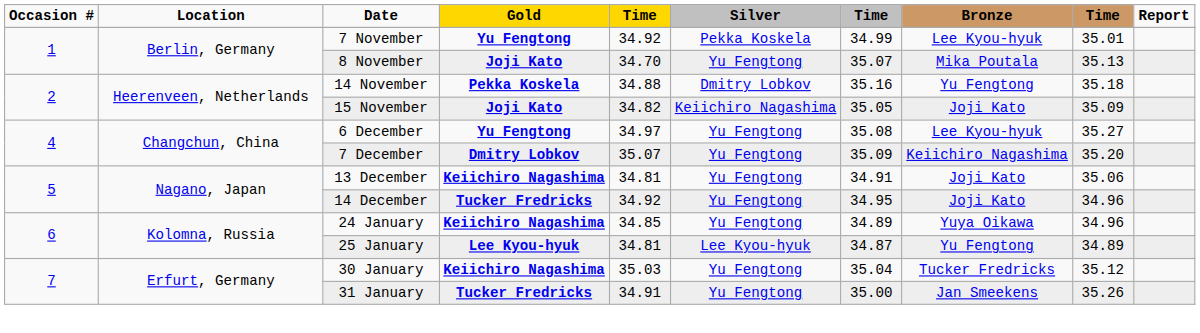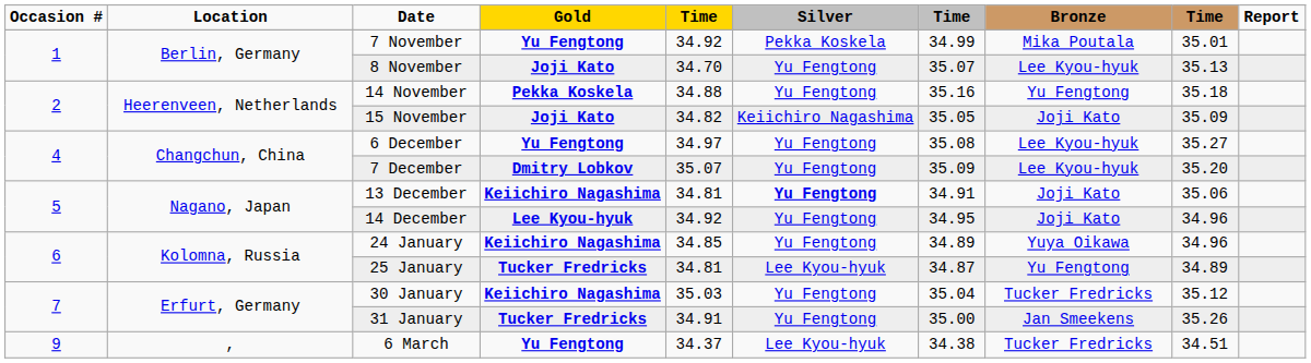 <table class="wikitable">
 <tr>
 <td width="80" align="center"><strong>Occasion #</strong></td>
 <td width="200" align="center"><strong>Location</strong></td>
 <td width="100" align="center"><strong>Date</strong></td>
 <td width="150" bgcolor="gold" align="center"><strong>Gold</strong></td>
 <td width="50" bgcolor="gold" align="center"><strong>Time</strong></td>
 <td width="150" bgcolor="silver" align="center"><strong>Silver</strong></td>
 <td width="50" bgcolor="silver" align="center"><strong>Time</strong></td>
 <td width="150" bgcolor="#CC9966" align="center"><strong>Bronze</strong></td>
 <td width="50" bgcolor="#CC9966" align="center"><strong>Time</strong></td>
 <td width="50" align="center"><strong>Report</strong></td>
 </tr>
 <tr bgcolor="#cccccc">
 </tr>
 <tr>
 <td rowspan=2 align="center"><a href='#'>1</a></td>
 <td rowspan=2 align="center"><a href='#'>Berlin</a>, Germany</td>
 <td align="center">7 November</td>
 <td align="center"><strong><a href='#'>Yu Fengtong</a></strong><br><small></small></td>
 <td align="center">34.92</td>
 <td align="center"><a href='#'>Pekka Koskela</a><br><small></small></td>
 <td align="center">34.99</td>
-<td align="center"><a href='#'>Lee Kyou-hyuk</a><br><small></small></td>
+<td align="center"><a href='#'>Mika Poutala</a><br><small></small></td>
 <td align="center">35.01</td>
 <td align="center"></td>
 </tr>
 <tr bgcolor="#eeeeee">
 <td align="center">8 November</td>
 <td align="center"><strong><a href='#'>Joji Kato</a></strong><br><small></small></td>
 <td align="center">34.70</td>
 <td align="center"><a href='#'>Yu Fengtong</a><br><small></small></td>
 <td align="center">35.07</td>
-<td align="center"><a href='#'>Mika Poutala</a><br><small></small></td>
+<td align="center"><a href='#'>Lee Kyou-hyuk</a><br><small></small></td>
 <td align="center">35.13</td>
 <td align="center"></td>
 </tr>
 <tr>
 <td rowspan=2 align="center"><a href='#'>2</a></td>
 <td rowspan=2 align="center"><a href='#'>Heerenveen</a>, Netherlands</td>
 <td align="center">14 November</td>
 <td align="center"><strong><a href='#'>Pekka Koskela</a></strong><br><small></small></td>
 <td align="center">34.88</td>
-<td align="center"><a href='#'>Dmitry Lobkov</a><br><small></small></td>
+<td align="center"><a href='#'>Yu Fengtong</a><br><small></small></td>
 <td align="center">35.16</td>
 <td align="center"><a href='#'>Yu Fengtong</a><br><small></small></td>
 <td align="center">35.18</td>
 <td align="center"></td>
 </tr>
 <tr bgcolor="#eeeeee">
 <td align="center">15 November</td>
 <td align="center"><strong><a href='#'>Joji Kato</a></strong><br><small></small></td>
 <td align="center">34.82</td>
 <td align="center"><a href='#'>Keiichiro Nagashima</a><br><small></small></td>
 <td align="center">35.05</td>
 <td align="center"><a href='#'>Joji Kato</a><br><small></small></td>
 <td align="center">35.09</td>
 <td align="center"></td>
 </tr>
 <tr>
 <td rowspan=2 align="center"><a href='#'>4</a></td>
 <td rowspan=2 align="center"><a href='#'>Changchun</a>, China</td>
 <td align="center">6 December</td>
 <td align="center"><strong><a href='#'>Yu Fengtong</a></strong><br><small></small></td>
 <td align="center">34.97</td>
 <td align="center"><a href='#'>Yu Fengtong</a><br><small></small></td>
 <td align="center">35.08</td>
 <td align="center"><a href='#'>Lee Kyou-hyuk</a><br><small></small></td>
 <td align="center">35.27</td>
 <td align="center"></td>
 </tr>
 <tr bgcolor="#eeeeee">
 <td align="center">7 December</td>
 <td align="center"><strong><a href='#'>Dmitry Lobkov</a></strong><br><small></small></td>
 <td align="center">35.07</td>
 <td align="center"><a href='#'>Yu Fengtong</a><br><small></small></td>
 <td align="center">35.09</td>
-<td align="center"><a href='#'>Keiichiro Nagashima</a><br><small></small></td>
+<td align="center"><a href='#'>Lee Kyou-hyuk</a><br><small></small></td>
 <td align="center">35.20</td>
 <td align="center"></td>
 </tr>
 <tr>
 <td rowspan=2 align="center"><a href='#'>5</a></td>
 <td rowspan=2 align="center"><a href='#'>Nagano</a>, Japan</td>
 <td align="center">13 December</td>
 <td align="center"><strong><a href='#'>Keiichiro Nagashima</a></strong><br><small></small></td>
 <td align="center">34.81</td>
-<td align="center"><a href='#'>Yu Fengtong</a><br><small></small></td>
+<td align="center"><strong><a href='#'>Yu Fengtong</a><br><small></small></strong></td>
 <td align="center">34.91</td>
 <td align="center"><a href='#'>Joji Kato</a><br><small></small></td>
 <td align="center">35.06</td>
 <td align="center"></td>
 </tr>
 <tr bgcolor="#eeeeee">
 <td align="center">14 December</td>
-<td align="center"><strong><a href='#'>Tucker Fredricks</a></strong><br><small></small></td>
+<td align="center"><strong><a href='#'>Lee Kyou-hyuk</a></strong><br><small></small></td>
 <td align="center">34.92</td>
 <td align="center"><a href='#'>Yu Fengtong</a><br><small></small></td>
 <td align="center">34.95</td>
 <td align="center"><a href='#'>Joji Kato</a><br><small></small></td>
 <td align="center">34.96</td>
 <td align="center"></td>
 </tr>
 <tr>
 <td rowspan=2 align="center"><a href='#'>6</a></td>
 <td rowspan=2 align="center"><a href='#'>Kolomna</a>, Russia</td>
 <td align="center">24 January</td>
 <td align="center"><strong><a href='#'>Keiichiro Nagashima</a></strong><br><small></small></td>
 <td align="center">34.85</td>
 <td align="center"><a href='#'>Yu Fengtong</a><br><small></small></td>
 <td align="center">34.89</td>
 <td align="center"><a href='#'>Yuya Oikawa</a><br><small></small></td>
 <td align="center">34.96</td>
 <td align="center"></td>
 </tr>
 <tr bgcolor="#eeeeee">
 <td align="center">25 January</td>
-<td align="center"><strong><a href='#'>Lee Kyou-hyuk</a></strong><br><small></small></td>
+<td align="center"><strong><a href='#'>Tucker Fredricks</a></strong><br><small></small></td>
 <td align="center">34.81</td>
 <td align="center"><a href='#'>Lee Kyou-hyuk</a><br><small></small></td>
 <td align="center">34.87</td>
 <td align="center"><a href='#'>Yu Fengtong</a><br><small></small></td>
 <td align="center">34.89</td>
 <td align="center"></td>
 </tr>
 <tr>
 <td rowspan=2 align="center"><a href='#'>7</a></td>
 <td rowspan=2 align="center"><a href='#'>Erfurt</a>, Germany</td>
 <td align="center">30 January</td>
 <td align="center"><strong><a href='#'>Keiichiro Nagashima</a></strong><br><small></small></td>
 <td align="center">35.03</td>
 <td align="center"><a href='#'>Yu Fengtong</a><br><small></small></td>
 <td align="center">35.04</td>
 <td align="center"><a href='#'>Tucker Fredricks</a><br><small></small></td>
 <td align="center">35.12</td>
 <td align="center"></td>
 </tr>
 <tr bgcolor="#eeeeee">
 <td align="center">31 January</td>
 <td align="center"><strong><a href='#'>Tucker Fredricks</a></strong><br><small></small></td>
 <td align="center">34.91</td>
 <td align="center"><a href='#'>Yu Fengtong</a><br><small></small></td>
 <td align="center">35.00</td>
 <td align="center"><a href='#'>Jan Smeekens</a><br><small></small></td>
 <td align="center">35.26</td>
 <td align="center"></td>
 </tr>
+<tr>
+<td align="center"><a href='#'>9</a></td>
+<td align="center">, </td>
+<td align="center">6 March</td>
+<td align="center"><strong><a href='#'>Yu Fengtong</a></strong><br><small></small></td>
+<td align="center">34.37</td>
+<td align="center"><a href='#'>Lee Kyou-hyuk</a><br><small></small></td>
+<td align="center">34.38</td>
+<td align="center"><a href='#'>Tucker Fredricks</a><br><small></small></td>
+<td align="center">34.51</td>
+<td align="center"></td>
+</tr>
 </table>
